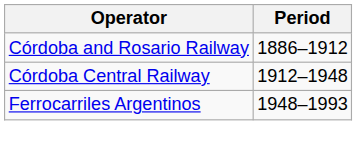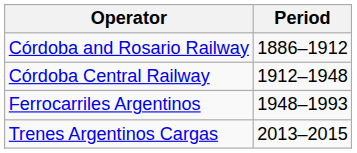 <table class= wikitable>
 <tr>
 <th>Operator</th>
 <th>Period</th>
 </tr>
 <tr>
 <td> <a href='#'>Córdoba and Rosario Railway </a></td>
 <td>1886–1912</td>
 </tr>
 <tr>
 <td> <a href='#'>Córdoba Central Railway</a></td>
 <td>1912–1948</td>
 </tr>
 <tr>
 <td> <a href='#'>Ferrocarriles Argentinos</a></td>
 <td>1948–1993</td>
 </tr>
+<tr>
+<td> <a href='#'>Trenes Argentinos Cargas</a></td>
+<td>2013–2015</td>
+</tr>
 </table>
